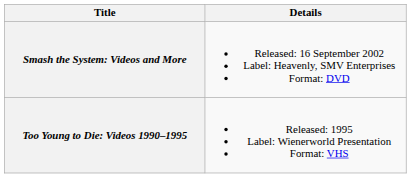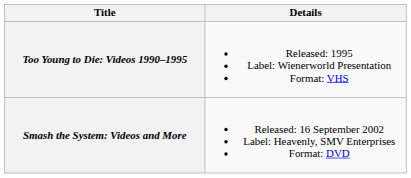 <table class="wikitable plainrowheaders" style="text-align:center">
 <tr>
 <th scope="col" style="width:18em;">Title</th>
 <th scope="col" style="width:18em;">Details</th>
 </tr>
 <tr>
+<th scope="row"><em>Too Young to Die: Videos 1990–1995</em></th>
+<td><br><ul><li>Released: 1995</li><li>Label: Wienerworld Presentation</li><li>Format: <a href='#'>VHS</a></li></ul></td>
+</tr>
+<tr>
 <th scope="row"><em>Smash the System: Videos and More</em></th>
 <td><br><ul><li>Released: 16 September 2002</li><li>Label: Heavenly, SMV Enterprises</li><li>Format: <a href='#'>DVD</a></li></ul></td>
 </tr>
-<tr>
-<th scope="row"><em>Too Young to Die: Videos 1990–1995</em></th>
-<td><br><ul><li>Released: 1995</li><li>Label: Wienerworld Presentation</li><li>Format: <a href='#'>VHS</a></li></ul></td>
-</tr>
 </table>
